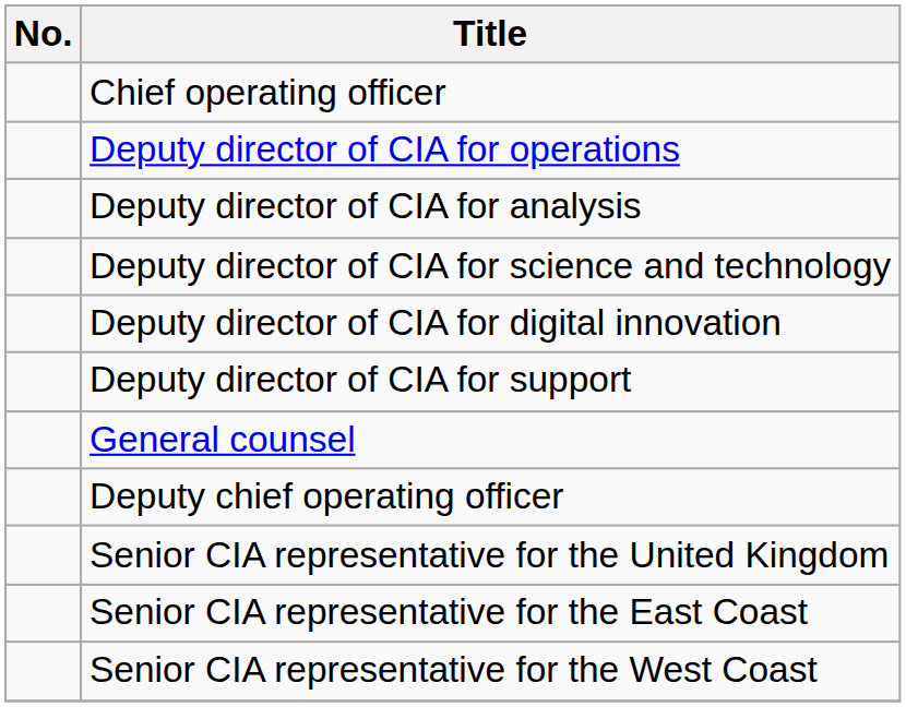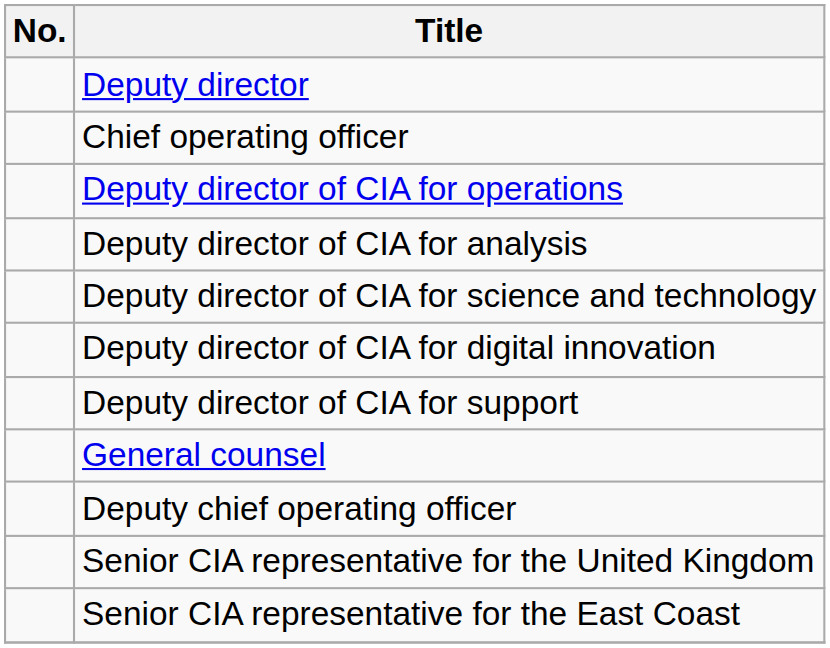 <table class=wikitable>
 <tr>
 <th><abbr>No.</abbr></th>
 <th>Title</th>
+</tr>
+<tr>
+<td></td>
+<td><a href='#'>Deputy director</a></td>
 </tr>
 <tr>
 <td></td>
 <td>Chief operating officer</td>
 </tr>
 <tr>
 <td></td>
 <td><a href='#'>Deputy director of CIA for operations</a></td>
 </tr>
 <tr>
 <td></td>
 <td>Deputy director of CIA for analysis</td>
 </tr>
 <tr>
 <td></td>
 <td>Deputy director of CIA for science and technology</td>
 </tr>
 <tr>
 <td></td>
 <td>Deputy director of CIA for digital innovation</td>
 </tr>
 <tr>
 <td></td>
 <td>Deputy director of CIA for support</td>
 </tr>
 <tr>
 <td></td>
 <td><a href='#'>General counsel</a></td>
 </tr>
 <tr>
 <td></td>
 <td>Deputy chief operating officer</td>
 </tr>
 <tr>
 <td></td>
 <td>Senior CIA representative for the United Kingdom</td>
 </tr>
 <tr>
 <td></td>
 <td>Senior CIA representative for the East Coast</td>
 </tr>
 <tr>
-<td></td>
-<td>Senior CIA representative for the West Coast</td>
-</tr>
-<tr>
 </tr>
 </table>
